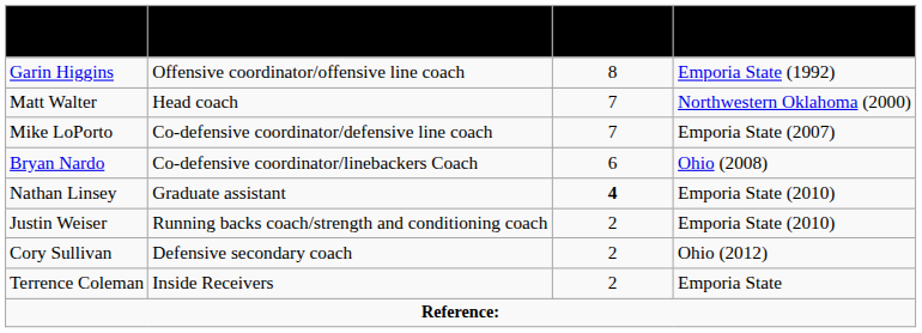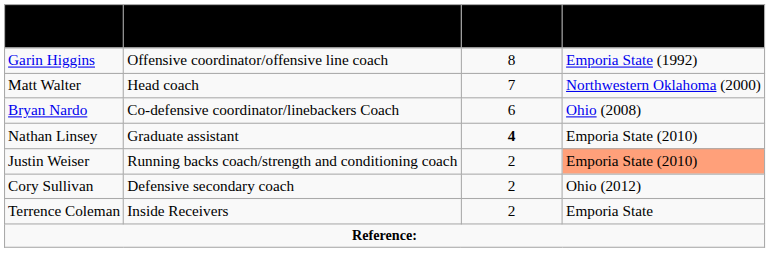 <table class="wikitable" border="1" style="font-size:90%;">
 <tr>
 <th style="background:#000000;"><span>Name</span></th>
 <th style="background:#000000;"><span>Position</span></th>
 <th style="background:#000000;"><span>Seasons at<br>Emporia State</span></th>
 <th style="background:#000000;"><span>Alma Mater</span></th>
 </tr>
 <tr>
 <td><a href='#'>Garin Higgins</a></td>
 <td>Offensive coordinator/offensive line coach</td>
 <td align=center>8</td>
 <td><a href='#'>Emporia State</a> (1992)</td>
 </tr>
 <tr>
 <td>Matt Walter</td>
 <td>Head coach</td>
 <td align=center>7</td>
 <td><a href='#'>Northwestern Oklahoma</a> (2000)</td>
 </tr>
 <tr>
-<td>Mike LoPorto</td>
-<td>Co-defensive coordinator/defensive line coach</td>
-<td align=center>7</td>
-<td>Emporia State (2007)</td>
-</tr>
-<tr>
 <td><a href='#'>Bryan Nardo</a></td>
 <td>Co-defensive coordinator/linebackers Coach</td>
 <td align=center>6</td>
 <td><a href='#'>Ohio</a> (2008)</td>
 </tr>
 <tr>
 <td>Nathan Linsey</td>
 <td>Graduate assistant</td>
 <td align=center><strong>4</strong></td>
 <td>Emporia State (2010)</td>
 </tr>
 <tr>
 <td>Justin Weiser</td>
 <td>Running backs coach/strength and conditioning coach</td>
 <td align=center>2</td>
-<td>Emporia State (2010)</td>
+<td style="background: lightsalmon;">Emporia State (2010)</td>
 </tr>
 <tr>
 <td>Cory Sullivan</td>
 <td>Defensive secondary coach</td>
 <td align=center>2</td>
 <td>Ohio (2012)</td>
 </tr>
 <tr>
 <td>Terrence Coleman</td>
 <td>Inside Receivers</td>
 <td align=center>2</td>
 <td>Emporia State</td>
 </tr>
 <tr>
 <td colspan="4" style="font-size: 10pt" align="center"><strong>Reference:</strong></td>
 </tr>
 </table>
